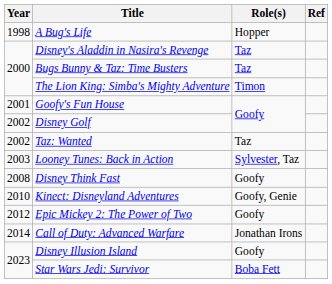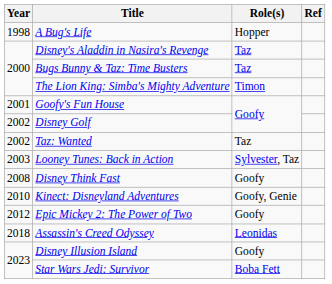 <table class="wikitable plainrowheaders sortable">
 <tr>
 <th scope="col">Year</th>
 <th scope="col">Title</th>
 <th scope="col">Role(s)</th>
 <th scope="col" class="unsortable">Ref</th>
 </tr>
 <tr>
 <td>1998</td>
 <td><em><a href='#'>A Bug's Life</a></em></td>
 <td>Hopper</td>
 <td></td>
 </tr>
 <tr>
 <td rowspan="3">2000</td>
 <td><em><a href='#'>Disney's Aladdin in Nasira's Revenge</a></em></td>
 <td><a href='#'>Taz</a></td>
 <td></td>
 </tr>
 <tr>
 <td><em><a href='#'>Bugs Bunny & Taz: Time Busters</a></em></td>
 <td><a href='#'>Taz</a></td>
 <td></td>
 </tr>
 <tr>
 <td><em><a href='#'>The Lion King: Simba's Mighty Adventure</a></em></td>
 <td><a href='#'>Timon</a></td>
 <td></td>
 </tr>
 <tr>
 <td>2001</td>
 <td><em><a href='#'>Goofy's Fun House</a></em></td>
 <td rowspan="2"><a href='#'>Goofy</a></td>
 <td></td>
 </tr>
 <tr>
 <td>2002</td>
 <td><em><a href='#'>Disney Golf</a></em></td>
 <td></td>
 </tr>
 <tr>
 <td>2002</td>
 <td><em><a href='#'>Taz: Wanted</a></em></td>
 <td>Taz</td>
 <td></td>
 </tr>
 <tr>
 <td>2003</td>
 <td><em><a href='#'>Looney Tunes: Back in Action</a></em></td>
 <td><a href='#'>Sylvester</a>, Taz</td>
 <td></td>
 </tr>
 <tr>
 <td>2008</td>
 <td><em><a href='#'>Disney Think Fast</a></em></td>
 <td>Goofy</td>
 <td></td>
 </tr>
 <tr>
 <td>2010</td>
 <td><em><a href='#'>Kinect: Disneyland Adventures</a></em></td>
 <td>Goofy, Genie</td>
 <td></td>
 </tr>
 <tr>
 <td>2012</td>
 <td><em><a href='#'>Epic Mickey 2: The Power of Two</a></em></td>
 <td>Goofy</td>
 <td></td>
 </tr>
 <tr>
-<td>2014</td>
-<td><em><a href='#'>Call of Duty: Advanced Warfare</a></em></td>
-<td>Jonathan Irons</td>
+<td>2018</td>
+<td><em><a href='#'>Assassin's Creed Odyssey</a></em></td>
+<td><a href='#'>Leonidas</a></td>
 <td></td>
 </tr>
 <tr>
 <td rowspan="2">2023</td>
 <td><em><a href='#'>Disney Illusion Island</a></em></td>
 <td>Goofy</td>
 <td></td>
 </tr>
 <tr>
 <td><em><a href='#'>Star Wars Jedi: Survivor</a></em></td>
 <td><a href='#'>Boba Fett</a></td>
 <td></td>
 </tr>
 </table>
